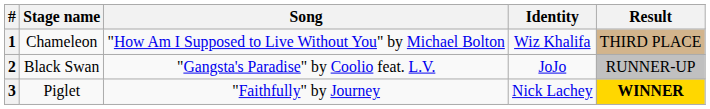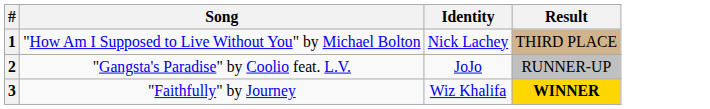 <table class="wikitable plainrowheaders" style="text-align: center;">
 <tr>
 <th>#</th>
-<th>Stage name</th>
 <th>Song</th>
 <th>Identity</th>
 <th>Result</th>
 </tr>
 <tr>
 <th>1</th>
-<td>Chameleon</td>
 <td>"<a href='#'>How Am I Supposed to Live Without You</a>" by <a href='#'>Michael Bolton</a></td>
-<td><a href='#'>Wiz Khalifa</a></td>
+<td><a href='#'>Nick Lachey</a></td>
 <td bgcolor=tan>THIRD PLACE</td>
 </tr>
 <tr>
 <th>2</th>
-<td>Black Swan</td>
 <td>"<a href='#'>Gangsta's Paradise</a>" by <a href='#'>Coolio</a> feat. <a href='#'>L.V.</a></td>
 <td><a href='#'>JoJo</a></td>
 <td bgcolor=silver>RUNNER-UP</td>
 </tr>
 <tr>
 <th>3</th>
-<td>Piglet</td>
 <td>"<a href='#'>Faithfully</a>" by <a href='#'>Journey</a></td>
-<td><a href='#'>Nick Lachey</a></td>
+<td><a href='#'>Wiz Khalifa</a></td>
 <td bgcolor=gold><strong>WINNER</strong></td>
 </tr>
 </table>
